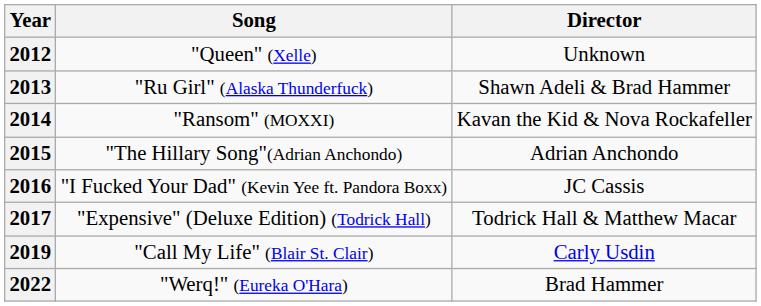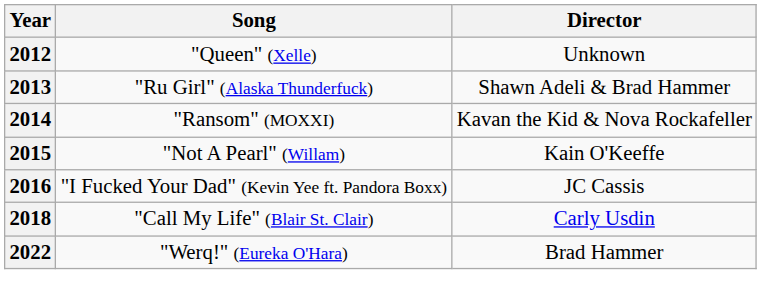 <table class="wikitable plainrowheaders" style="text-align:center;" border="1">
 <tr>
 <th>Year</th>
 <th>Song</th>
 <th>Director</th>
 </tr>
 <tr>
 <th scope="row" rowspan="1">2012</th>
 <td>"Queen" <small>(<a href='#'>Xelle</a>)</small></td>
 <td>Unknown</td>
 </tr>
 <tr>
 <th scope="row" rowspan="1">2013</th>
 <td>"Ru Girl" <small>(<a href='#'>Alaska Thunderfuck</a>)</small></td>
 <td>Shawn Adeli & Brad Hammer</td>
 </tr>
 <tr>
 <th scope="row" rowspan="1">2014</th>
 <td>"Ransom" <small>(MOXXI)</small></td>
 <td>Kavan the Kid & Nova Rockafeller</td>
 </tr>
 <tr>
 <th scope="row" rowspan="1">2015</th>
-<td>"The Hillary Song"<small>(Adrian Anchondo)</small></td>
-<td>Adrian Anchondo</td>
+<td>"Not A Pearl" <small>(<a href='#'>Willam</a>)</small></td>
+<td>Kain O'Keeffe</td>
 </tr>
 <tr>
 <th scope="row" rowspan="1">2016</th>
 <td>"I Fucked Your Dad" <small>(Kevin Yee ft. Pandora Boxx)</small></td>
 <td>JC Cassis</td>
 </tr>
 <tr>
-<th scope="row" rowspan="1">2017</th>
-<td>"Expensive" (Deluxe Edition) <small>(<a href='#'>Todrick Hall</a>)</small></td>
-<td>Todrick Hall & Matthew Macar</td>
-</tr>
-<tr>
-<th scope="row" rowspan="1">2019</th>
+<th scope="row" rowspan="1">2018</th>
 <td>"Call My Life" <small>(<a href='#'>Blair St. Clair</a>)</small></td>
 <td><a href='#'>Carly Usdin</a></td>
 </tr>
 <tr>
 <th scope="row" rowspan="1">2022</th>
 <td>"Werq!" <small>(<a href='#'>Eureka O'Hara</a>)</small></td>
 <td>Brad Hammer</td>
 </tr>
 </table>
